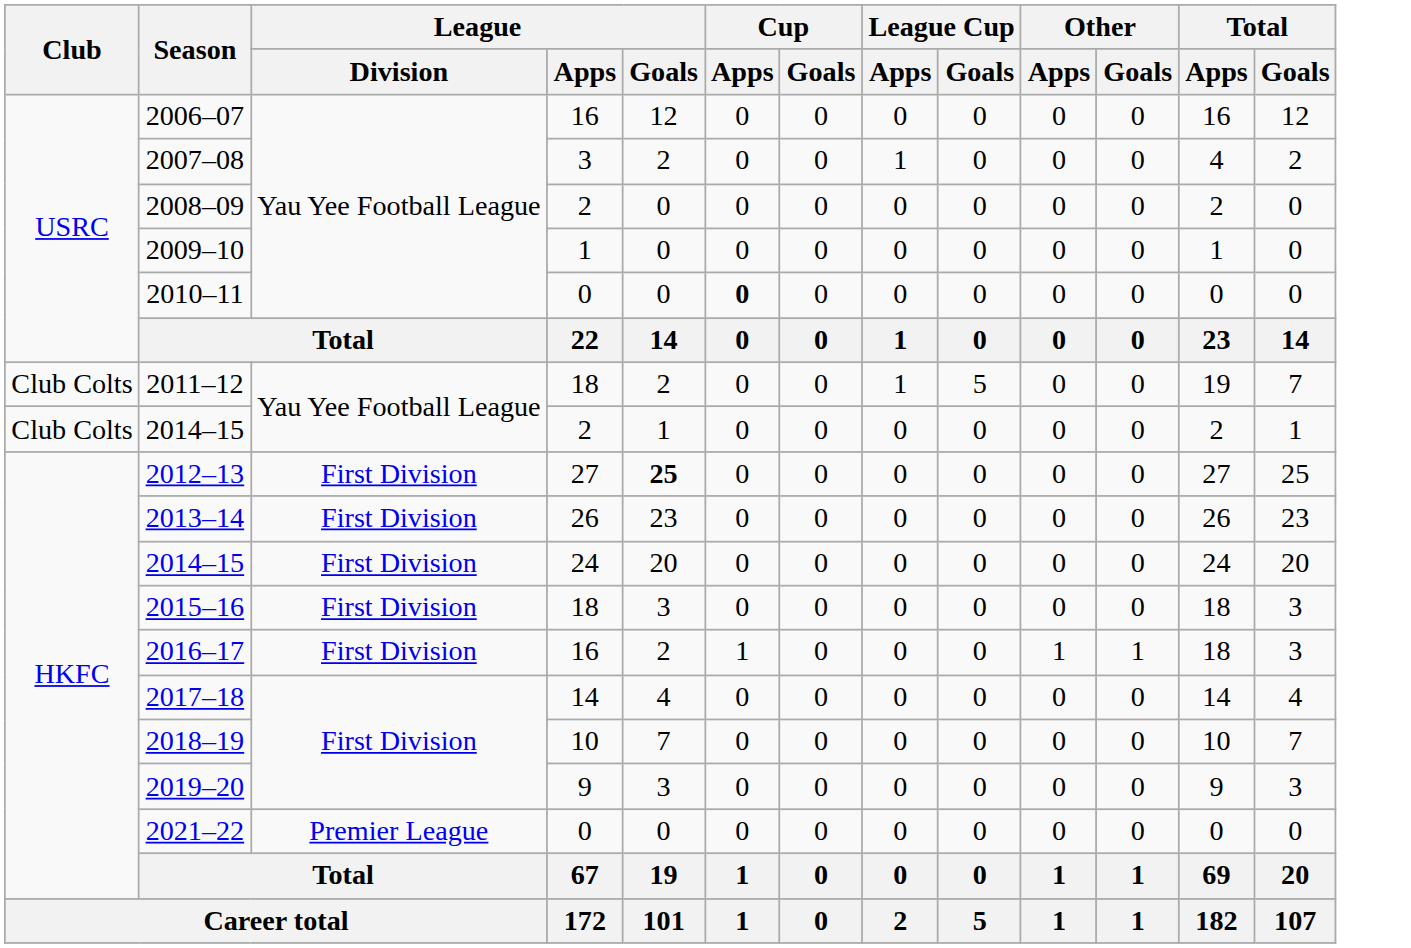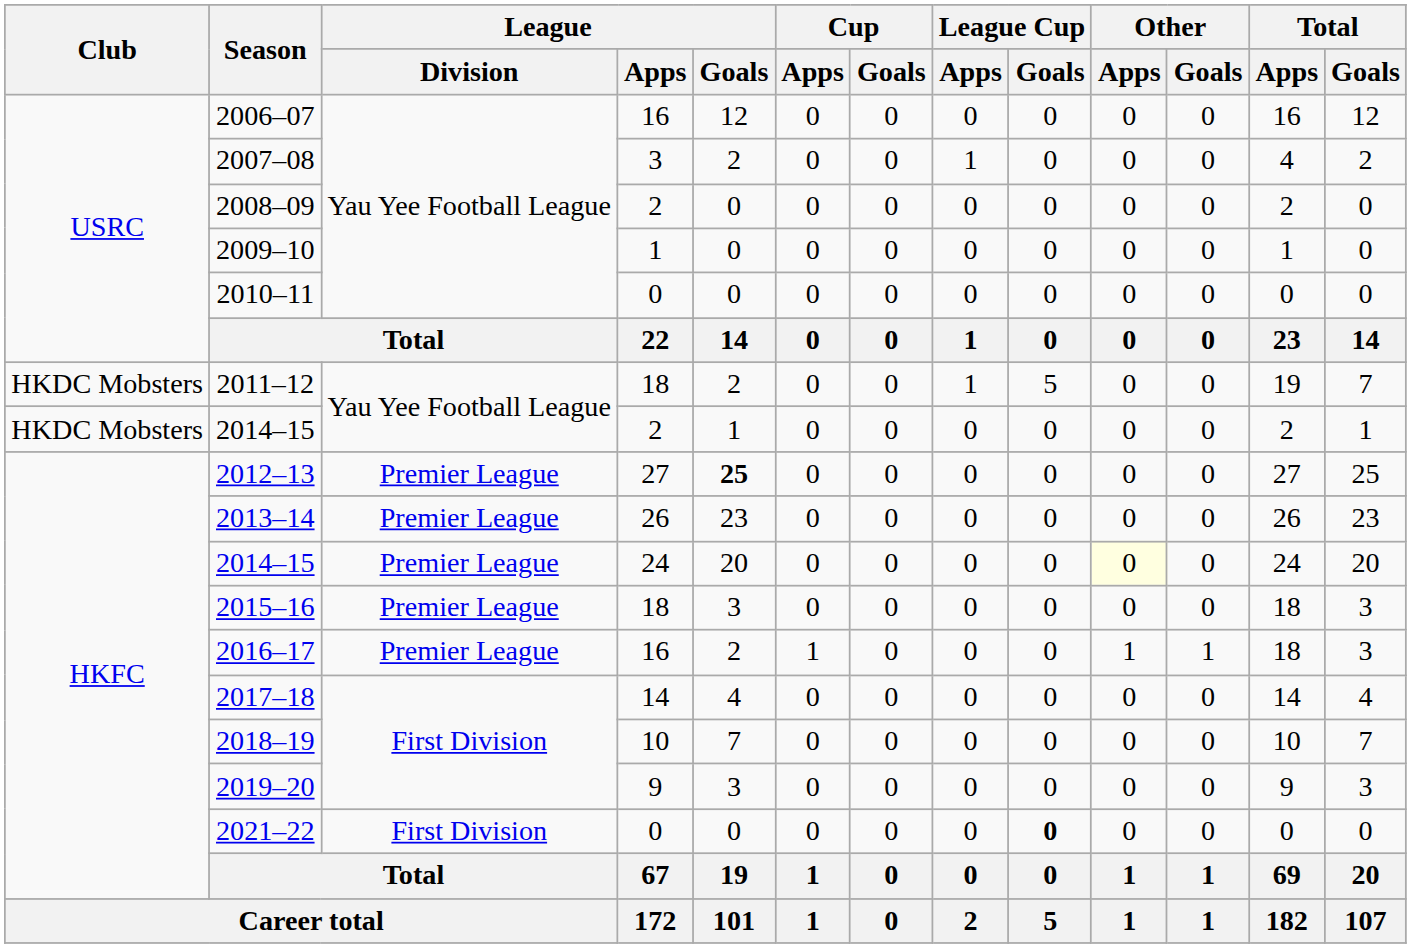 <table class="wikitable" style="text-align: center">
 <tr>
 <th rowspan="2">Club</th>
 <th rowspan="2">Season</th>
 <th colspan="3">League</th>
 <th colspan="2">Cup</th>
 <th colspan="2">League Cup</th>
 <th colspan="2">Other</th>
 <th colspan="2">Total</th>
 </tr>
 <tr>
 <th>Division</th>
 <th>Apps</th>
 <th>Goals</th>
 <th>Apps</th>
 <th>Goals</th>
 <th>Apps</th>
 <th>Goals</th>
 <th>Apps</th>
 <th>Goals</th>
 <th>Apps</th>
 <th>Goals</th>
 </tr>
 <tr>
 <td rowspan="6"><a href='#'>USRC</a></td>
 <td>2006–07</td>
 <td rowspan="5">Yau Yee Football League</td>
 <td>16</td>
 <td>12</td>
 <td>0</td>
 <td>0</td>
 <td>0</td>
 <td>0</td>
 <td>0</td>
 <td>0</td>
 <td>16</td>
 <td>12</td>
 </tr>
 <tr>
 <td>2007–08</td>
 <td>3</td>
 <td>2</td>
 <td>0</td>
 <td>0</td>
 <td>1</td>
 <td>0</td>
 <td>0</td>
 <td>0</td>
 <td>4</td>
 <td>2</td>
 </tr>
 <tr>
 <td>2008–09</td>
 <td>2</td>
 <td>0</td>
 <td>0</td>
 <td>0</td>
 <td>0</td>
 <td>0</td>
 <td>0</td>
 <td>0</td>
 <td>2</td>
 <td>0</td>
 </tr>
 <tr>
 <td>2009–10</td>
 <td>1</td>
 <td>0</td>
 <td>0</td>
 <td>0</td>
 <td>0</td>
 <td>0</td>
 <td>0</td>
 <td>0</td>
 <td>1</td>
 <td>0</td>
 </tr>
 <tr>
 <td>2010–11</td>
 <td>0</td>
 <td>0</td>
-<td><strong>0</strong></td>
+<td>0</td>
 <td>0</td>
 <td>0</td>
 <td>0</td>
 <td>0</td>
 <td>0</td>
 <td>0</td>
 <td>0</td>
 </tr>
 <tr>
 <th colspan="2">Total</th>
 <th>22</th>
 <th>14</th>
 <th>0</th>
 <th>0</th>
 <th>1</th>
 <th>0</th>
 <th>0</th>
 <th>0</th>
 <th>23</th>
 <th>14</th>
 </tr>
 <tr>
-<td>Club Colts</td>
+<td>HKDC Mobsters</td>
 <td>2011–12</td>
 <td rowspan="2">Yau Yee Football League</td>
 <td>18</td>
 <td>2</td>
 <td>0</td>
 <td>0</td>
 <td>1</td>
 <td>5</td>
 <td>0</td>
 <td>0</td>
 <td>19</td>
 <td>7</td>
 </tr>
 <tr>
-<td>Club Colts</td>
+<td>HKDC Mobsters</td>
 <td>2014–15</td>
 <td>2</td>
 <td>1</td>
 <td>0</td>
 <td>0</td>
 <td>0</td>
 <td>0</td>
 <td>0</td>
 <td>0</td>
 <td>2</td>
 <td>1</td>
 </tr>
 <tr>
 <td rowspan="10"><a href='#'>HKFC</a></td>
 <td><a href='#'>2012–13</a></td>
-<td><a href='#'>First Division</a></td>
+<td><a href='#'>Premier League</a></td>
 <td>27</td>
 <td><strong>25</strong></td>
 <td>0</td>
 <td>0</td>
 <td>0</td>
 <td>0</td>
 <td>0</td>
 <td>0</td>
 <td>27</td>
 <td>25</td>
 </tr>
 <tr>
 <td><a href='#'>2013–14</a></td>
-<td><a href='#'>First Division</a></td>
+<td><a href='#'>Premier League</a></td>
 <td>26</td>
 <td>23</td>
 <td>0</td>
 <td>0</td>
 <td>0</td>
 <td>0</td>
 <td>0</td>
 <td>0</td>
 <td>26</td>
 <td>23</td>
 </tr>
 <tr>
 <td><a href='#'>2014–15</a></td>
-<td><a href='#'>First Division</a></td>
+<td><a href='#'>Premier League</a></td>
 <td>24</td>
 <td>20</td>
 <td>0</td>
 <td>0</td>
 <td>0</td>
 <td>0</td>
-<td>0</td>
+<td style="background: lightyellow;">0</td>
 <td>0</td>
 <td>24</td>
 <td>20</td>
 </tr>
 <tr>
 <td><a href='#'>2015–16</a></td>
-<td><a href='#'>First Division</a></td>
+<td><a href='#'>Premier League</a></td>
 <td>18</td>
 <td>3</td>
 <td>0</td>
 <td>0</td>
 <td>0</td>
 <td>0</td>
 <td>0</td>
 <td>0</td>
 <td>18</td>
 <td>3</td>
 </tr>
 <tr>
 <td><a href='#'>2016–17</a></td>
-<td><a href='#'>First Division</a></td>
+<td><a href='#'>Premier League</a></td>
 <td>16</td>
 <td>2</td>
 <td>1</td>
 <td>0</td>
 <td>0</td>
 <td>0</td>
 <td>1</td>
 <td>1</td>
 <td>18</td>
 <td>3</td>
 </tr>
 <tr>
 <td><a href='#'>2017–18</a></td>
 <td rowspan="3"><a href='#'>First Division</a></td>
 <td>14</td>
 <td>4</td>
 <td>0</td>
 <td>0</td>
 <td>0</td>
 <td>0</td>
 <td>0</td>
 <td>0</td>
 <td>14</td>
 <td>4</td>
 </tr>
 <tr>
 <td><a href='#'>2018–19</a></td>
 <td>10</td>
 <td>7</td>
 <td>0</td>
 <td>0</td>
 <td>0</td>
 <td>0</td>
 <td>0</td>
 <td>0</td>
 <td>10</td>
 <td>7</td>
 </tr>
 <tr>
 <td><a href='#'>2019–20</a></td>
 <td>9</td>
 <td>3</td>
 <td>0</td>
 <td>0</td>
 <td>0</td>
 <td>0</td>
 <td>0</td>
 <td>0</td>
 <td>9</td>
 <td>3</td>
 </tr>
 <tr>
 <td><a href='#'>2021–22</a></td>
-<td><a href='#'>Premier League</a></td>
+<td><a href='#'>First Division</a></td>
 <td>0</td>
 <td>0</td>
 <td>0</td>
 <td>0</td>
 <td>0</td>
-<td>0</td>
+<td><strong>0</strong></td>
 <td>0</td>
 <td>0</td>
 <td>0</td>
 <td>0</td>
 </tr>
 <tr>
 <th colspan="2">Total</th>
 <th>67</th>
 <th>19</th>
 <th>1</th>
 <th>0</th>
 <th>0</th>
 <th>0</th>
 <th>1</th>
 <th>1</th>
 <th>69</th>
 <th>20</th>
 </tr>
 <tr>
 <th colspan="3">Career total</th>
 <th>172</th>
 <th>101</th>
 <th>1</th>
 <th>0</th>
 <th>2</th>
 <th>5</th>
 <th>1</th>
 <th>1</th>
 <th>182</th>
 <th>107</th>
 </tr>
 </table>
